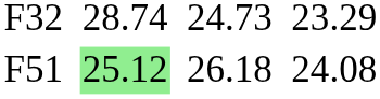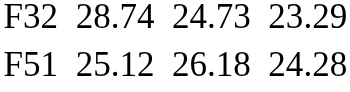 <table>
 <tr>
 <td>F32 <br></td>
 <td></td>
 <td>28.74 <strong></strong></td>
 <td></td>
 <td>24.73</td>
 <td></td>
 <td>23.29</td>
 </tr>
 <tr>
 <td>F51 <br></td>
 <td></td>
-<td style="background: lightgreen;">25.12 </td>
+<td>25.12 </td>
 <td></td>
 <td>26.18 </td>
 <td></td>
-<td>24.08</td>
+<td>24.28</td>
 </tr>
 </table>
